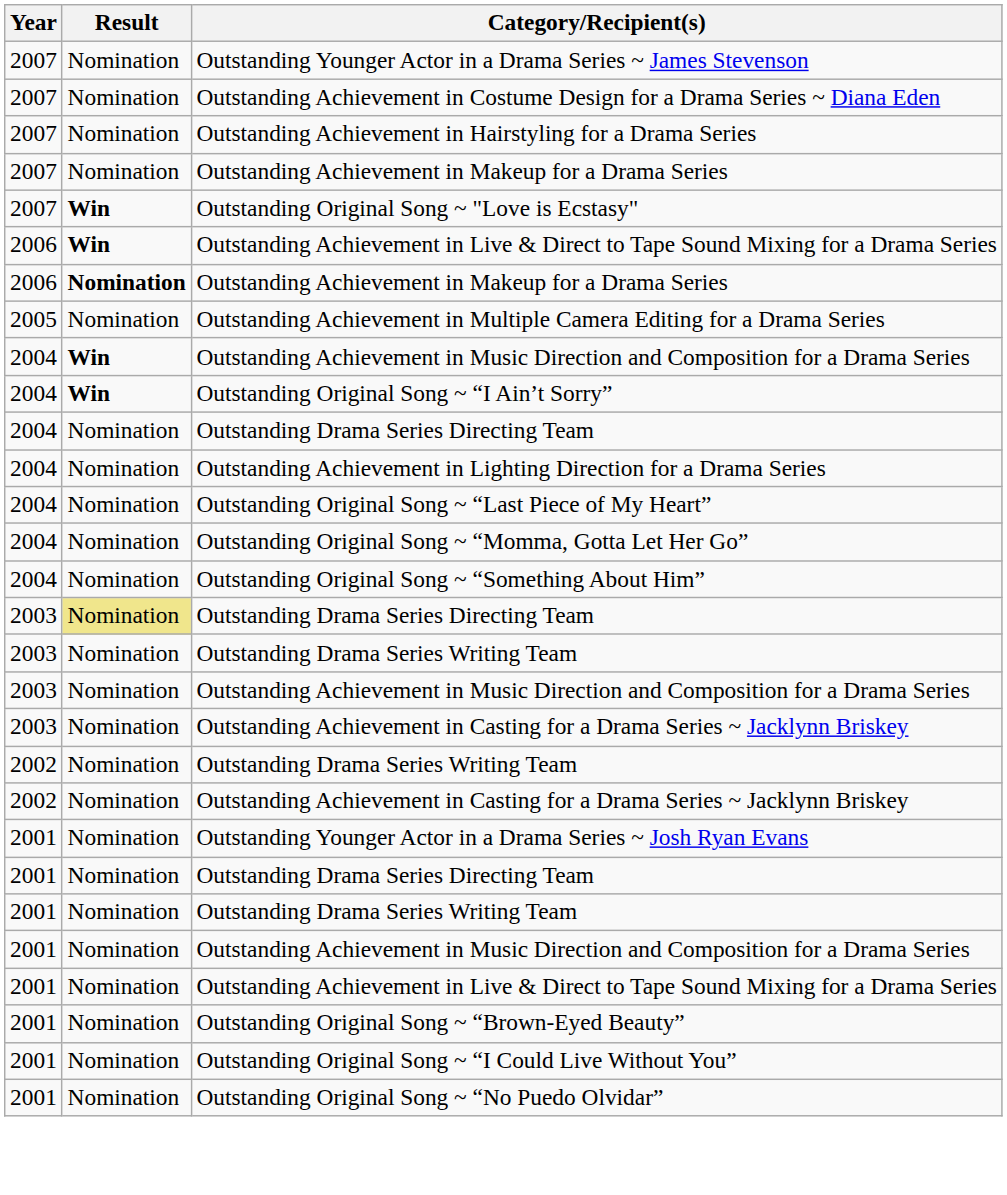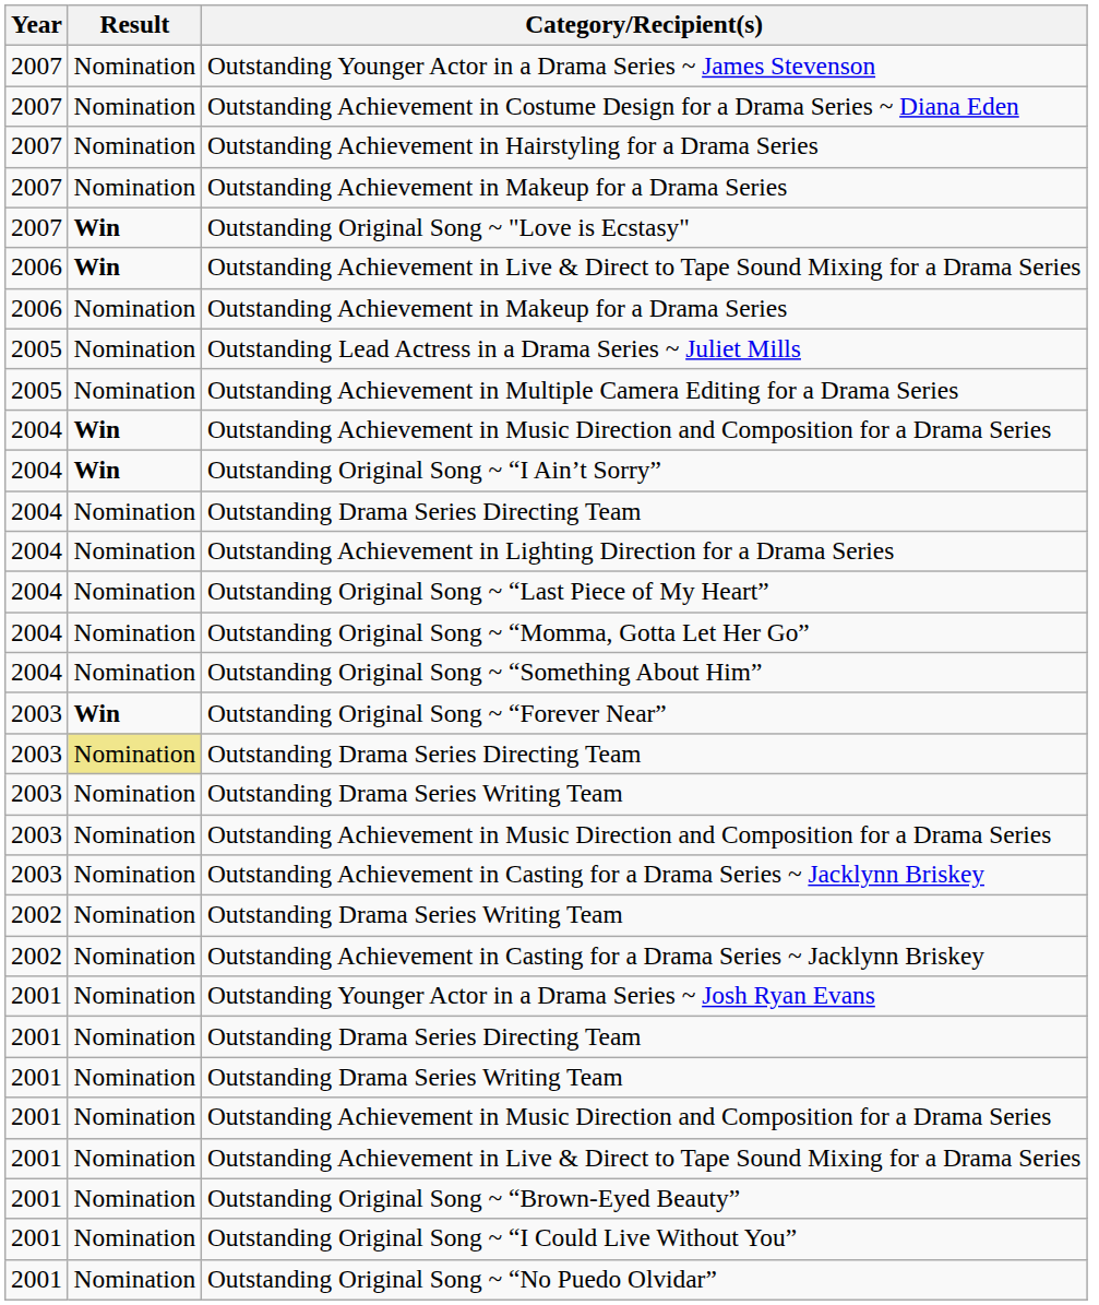 <table class="wikitable">
 <tr>
 <th>Year</th>
 <th>Result</th>
 <th>Category/Recipient(s)</th>
 </tr>
 <tr>
 <td>2007</td>
 <td>Nomination</td>
 <td>Outstanding Younger Actor in a Drama Series ~ <a href='#'>James Stevenson</a></td>
 </tr>
 <tr>
 <td>2007</td>
 <td>Nomination</td>
 <td>Outstanding Achievement in Costume Design for a Drama Series ~ <a href='#'>Diana Eden</a></td>
 </tr>
 <tr>
 <td>2007</td>
 <td>Nomination</td>
 <td>Outstanding Achievement in Hairstyling for a Drama Series</td>
 </tr>
 <tr>
 <td>2007</td>
 <td>Nomination</td>
 <td>Outstanding Achievement in Makeup for a Drama Series</td>
 </tr>
 <tr>
 <td>2007</td>
 <td><strong>Win</strong></td>
 <td>Outstanding Original Song ~ "Love is Ecstasy"</td>
 </tr>
 <tr>
 <td>2006</td>
 <td><strong>Win</strong></td>
 <td>Outstanding Achievement in Live & Direct to Tape Sound Mixing for a Drama Series</td>
 </tr>
 <tr>
 <td>2006</td>
-<td><strong>Nomination</strong></td>
+<td>Nomination</td>
 <td>Outstanding Achievement in Makeup for a Drama Series</td>
+</tr>
+<tr>
+<td>2005</td>
+<td>Nomination</td>
+<td>Outstanding Lead Actress in a Drama Series ~ <a href='#'>Juliet Mills</a></td>
 </tr>
 <tr>
 <td>2005</td>
 <td>Nomination</td>
 <td>Outstanding Achievement in Multiple Camera Editing for a Drama Series</td>
 </tr>
 <tr>
 <td>2004</td>
 <td><strong>Win</strong></td>
 <td>Outstanding Achievement in Music Direction and Composition for a Drama Series</td>
 </tr>
 <tr>
 <td>2004</td>
 <td><strong>Win</strong></td>
 <td>Outstanding Original Song ~ “I Ain’t Sorry”</td>
 </tr>
 <tr>
 <td>2004</td>
 <td>Nomination</td>
 <td>Outstanding Drama Series Directing Team</td>
 </tr>
 <tr>
 <td>2004</td>
 <td>Nomination</td>
 <td>Outstanding Achievement in Lighting Direction for a Drama Series</td>
 </tr>
 <tr>
 <td>2004</td>
 <td>Nomination</td>
 <td>Outstanding Original Song ~ “Last Piece of My Heart”</td>
 </tr>
 <tr>
 <td>2004</td>
 <td>Nomination</td>
 <td>Outstanding Original Song ~ “Momma, Gotta Let Her Go”</td>
 </tr>
 <tr>
 <td>2004</td>
 <td>Nomination</td>
 <td>Outstanding Original Song ~ “Something About Him”</td>
+</tr>
+<tr>
+<td>2003</td>
+<td><strong>Win</strong></td>
+<td>Outstanding Original Song ~ “Forever Near”</td>
 </tr>
 <tr>
 <td>2003</td>
 <td style="background: khaki;">Nomination</td>
 <td>Outstanding Drama Series Directing Team</td>
 </tr>
 <tr>
 <td>2003</td>
 <td>Nomination</td>
 <td>Outstanding Drama Series Writing Team</td>
 </tr>
 <tr>
 <td>2003</td>
 <td>Nomination</td>
 <td>Outstanding Achievement in Music Direction and Composition for a Drama Series</td>
 </tr>
 <tr>
 <td>2003</td>
 <td>Nomination</td>
 <td>Outstanding Achievement in Casting for a Drama Series ~ <a href='#'>Jacklynn Briskey</a></td>
 </tr>
 <tr>
 <td>2002</td>
 <td>Nomination</td>
 <td>Outstanding Drama Series Writing Team</td>
 </tr>
 <tr>
 <td>2002</td>
 <td>Nomination</td>
 <td>Outstanding Achievement in Casting for a Drama Series ~ Jacklynn Briskey</td>
 </tr>
 <tr>
 <td>2001</td>
 <td>Nomination</td>
 <td>Outstanding Younger Actor in a Drama Series ~ <a href='#'>Josh Ryan Evans</a></td>
 </tr>
 <tr>
 <td>2001</td>
 <td>Nomination</td>
 <td>Outstanding Drama Series Directing Team</td>
 </tr>
 <tr>
 <td>2001</td>
 <td>Nomination</td>
 <td>Outstanding Drama Series Writing Team</td>
 </tr>
 <tr>
 <td>2001</td>
 <td>Nomination</td>
 <td>Outstanding Achievement in Music Direction and Composition for a Drama Series</td>
 </tr>
 <tr>
 <td>2001</td>
 <td>Nomination</td>
 <td>Outstanding Achievement in Live & Direct to Tape Sound Mixing for a Drama Series</td>
 </tr>
 <tr>
 <td>2001</td>
 <td>Nomination</td>
 <td>Outstanding Original Song ~ “Brown-Eyed Beauty”</td>
 </tr>
 <tr>
 <td>2001</td>
 <td>Nomination</td>
 <td>Outstanding Original Song ~ “I Could Live Without You”</td>
 </tr>
 <tr>
 <td>2001</td>
 <td>Nomination</td>
 <td>Outstanding Original Song ~ “No Puedo Olvidar”</td>
 </tr>
 </table>
